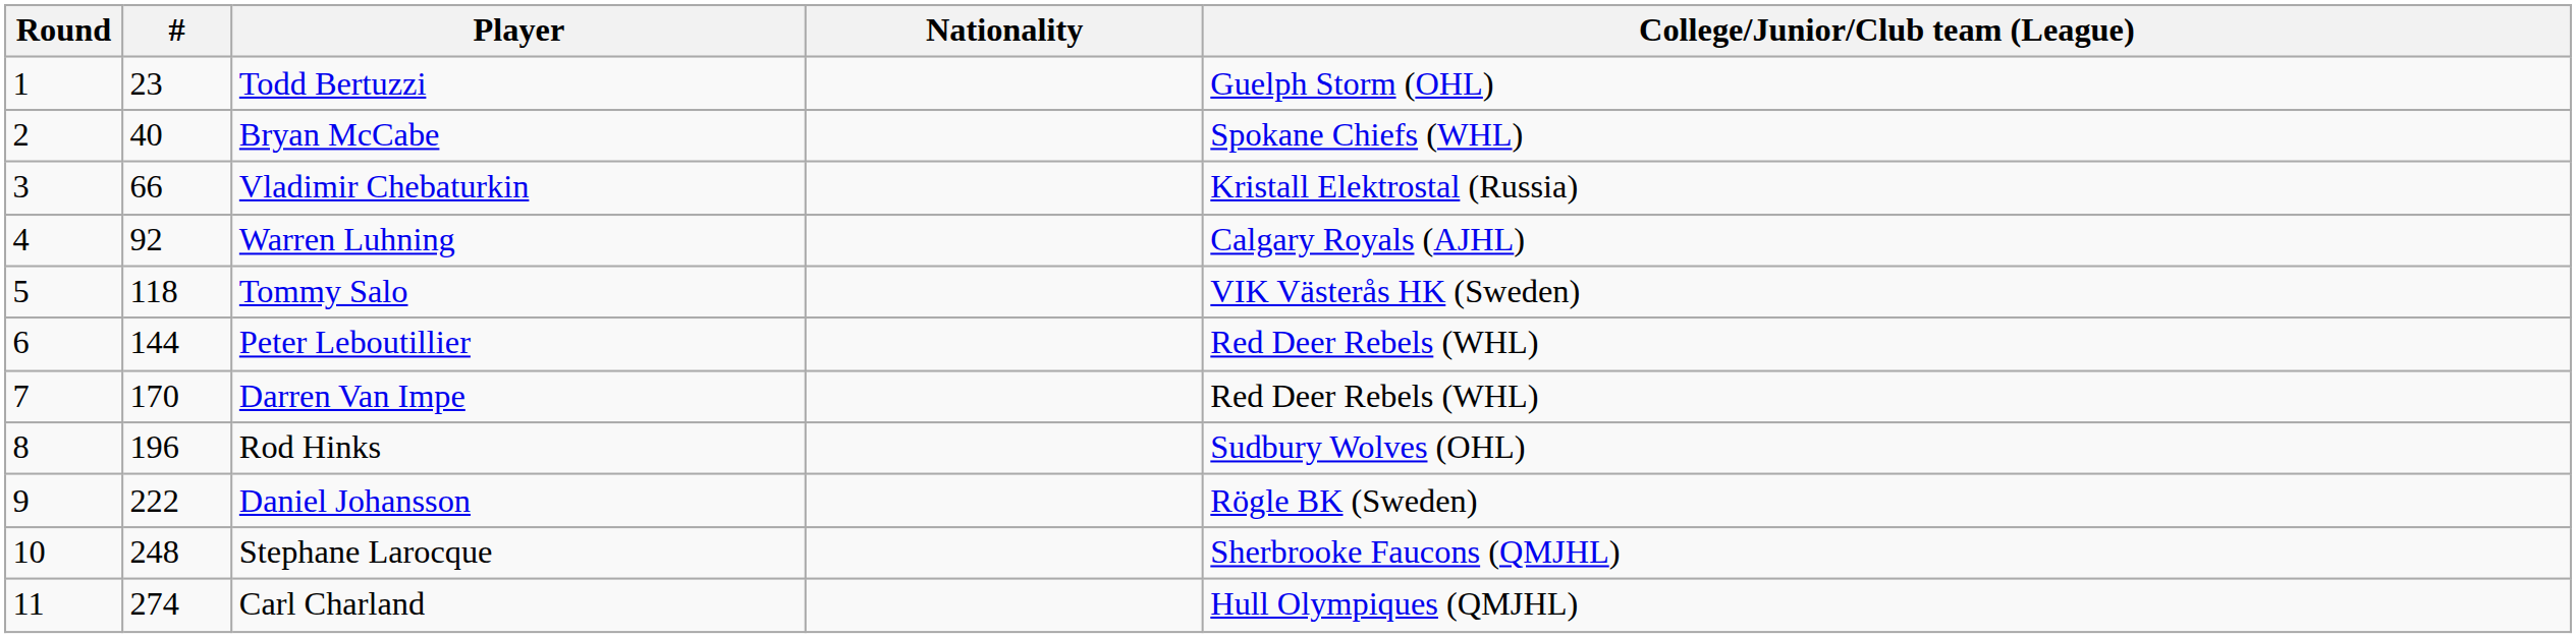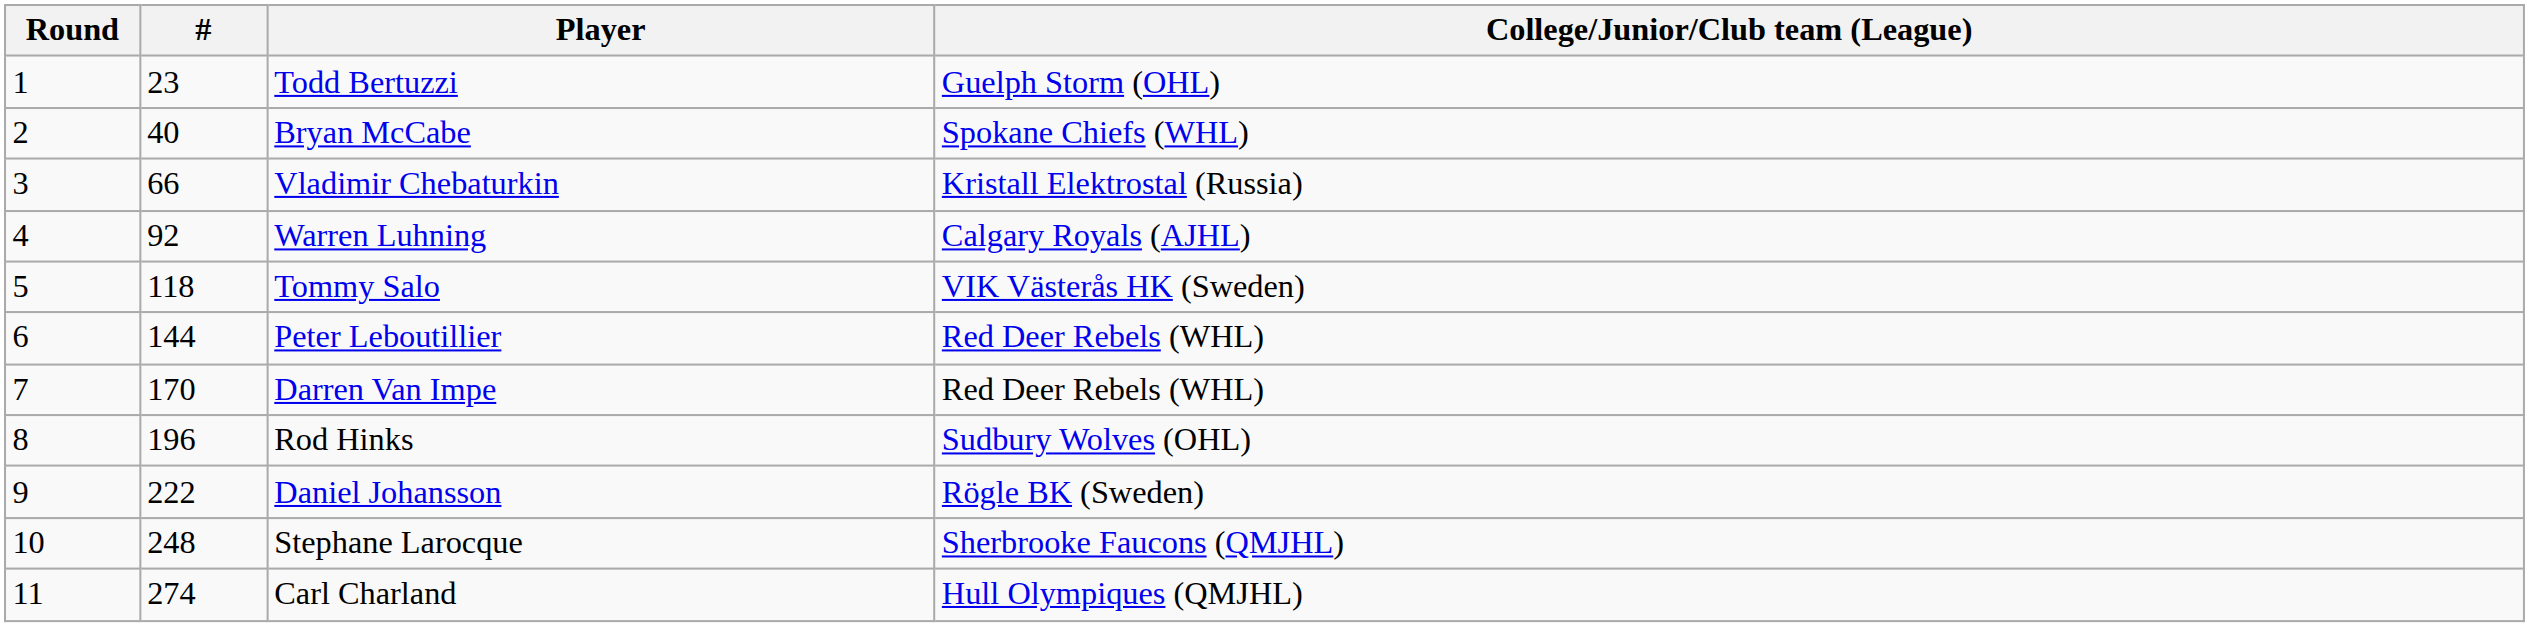 <table class="wikitable">
 <tr align="center">
 <th bgcolor="#DDDDFF" width="4.0%">Round</th>
 <th bgcolor="#DDDDFF" width="4.0%">#</th>
 <th bgcolor="#DDDDFF" width="21.0%">Player</th>
-<th bgcolor="#DDDDFF" width="14.5%">Nationality</th>
 <th bgcolor="#DDDDFF" width="50.0%">College/Junior/Club team (League)</th>
 </tr>
 <tr>
 <td>1</td>
 <td>23</td>
 <td><a href='#'>Todd Bertuzzi</a></td>
-<td></td>
 <td><a href='#'>Guelph Storm</a> (<a href='#'>OHL</a>)</td>
 </tr>
 <tr>
 <td>2</td>
 <td>40</td>
 <td><a href='#'>Bryan McCabe</a></td>
-<td></td>
 <td><a href='#'>Spokane Chiefs</a> (<a href='#'>WHL</a>)</td>
 </tr>
 <tr>
 <td>3</td>
 <td>66</td>
 <td><a href='#'>Vladimir Chebaturkin</a></td>
-<td></td>
 <td><a href='#'>Kristall Elektrostal</a> (Russia)</td>
 </tr>
 <tr>
 <td>4</td>
 <td>92</td>
 <td><a href='#'>Warren Luhning</a></td>
-<td></td>
 <td><a href='#'>Calgary Royals</a> (<a href='#'>AJHL</a>)</td>
 </tr>
 <tr>
 <td>5</td>
 <td>118</td>
 <td><a href='#'>Tommy Salo</a></td>
-<td></td>
 <td><a href='#'>VIK Västerås HK</a> (Sweden)</td>
 </tr>
 <tr>
 <td>6</td>
 <td>144</td>
 <td><a href='#'>Peter Leboutillier</a></td>
-<td></td>
 <td><a href='#'>Red Deer Rebels</a> (WHL)</td>
 </tr>
 <tr>
 <td>7</td>
 <td>170</td>
 <td><a href='#'>Darren Van Impe</a></td>
-<td></td>
 <td>Red Deer Rebels (WHL)</td>
 </tr>
 <tr>
 <td>8</td>
 <td>196</td>
 <td>Rod Hinks</td>
-<td></td>
 <td><a href='#'>Sudbury Wolves</a> (OHL)</td>
 </tr>
 <tr>
 <td>9</td>
 <td>222</td>
 <td><a href='#'>Daniel Johansson</a></td>
-<td></td>
 <td><a href='#'>Rögle BK</a> (Sweden)</td>
 </tr>
 <tr>
 <td>10</td>
 <td>248</td>
 <td>Stephane Larocque</td>
-<td></td>
 <td><a href='#'>Sherbrooke Faucons</a> (<a href='#'>QMJHL</a>)</td>
 </tr>
 <tr>
 <td>11</td>
 <td>274</td>
 <td>Carl Charland</td>
-<td></td>
 <td><a href='#'>Hull Olympiques</a> (QMJHL)</td>
 </tr>
 </table>
